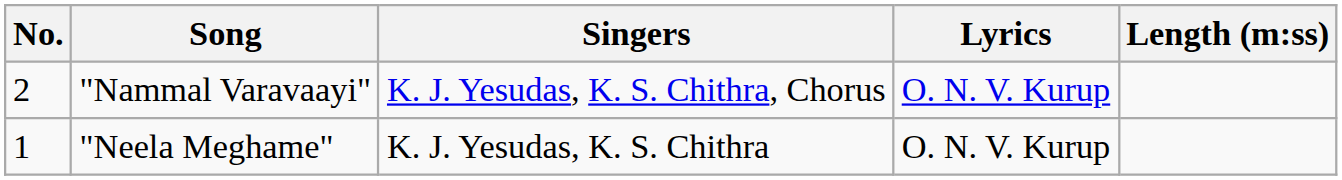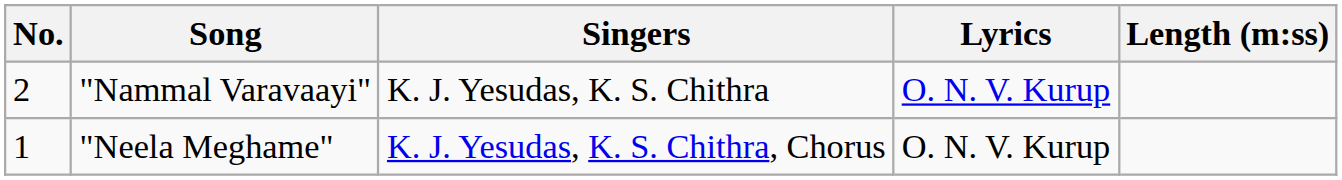 <table class="wikitable" style="font-size:95%;">
 <tr>
 <th>No.</th>
 <th>Song</th>
 <th>Singers</th>
 <th>Lyrics</th>
 <th>Length (m:ss)</th>
 </tr>
 <tr>
 <td>2</td>
 <td>"Nammal Varavaayi"</td>
-<td><a href='#'>K. J. Yesudas</a>, <a href='#'>K. S. Chithra</a>, Chorus</td>
+<td>K. J. Yesudas, K. S. Chithra</td>
 <td><a href='#'>O. N. V. Kurup</a></td>
 <td></td>
 </tr>
 <tr>
 <td>1</td>
 <td>"Neela Meghame"</td>
-<td>K. J. Yesudas, K. S. Chithra</td>
+<td><a href='#'>K. J. Yesudas</a>, <a href='#'>K. S. Chithra</a>, Chorus</td>
 <td>O. N. V. Kurup</td>
 <td></td>
 </tr>
 </table>
